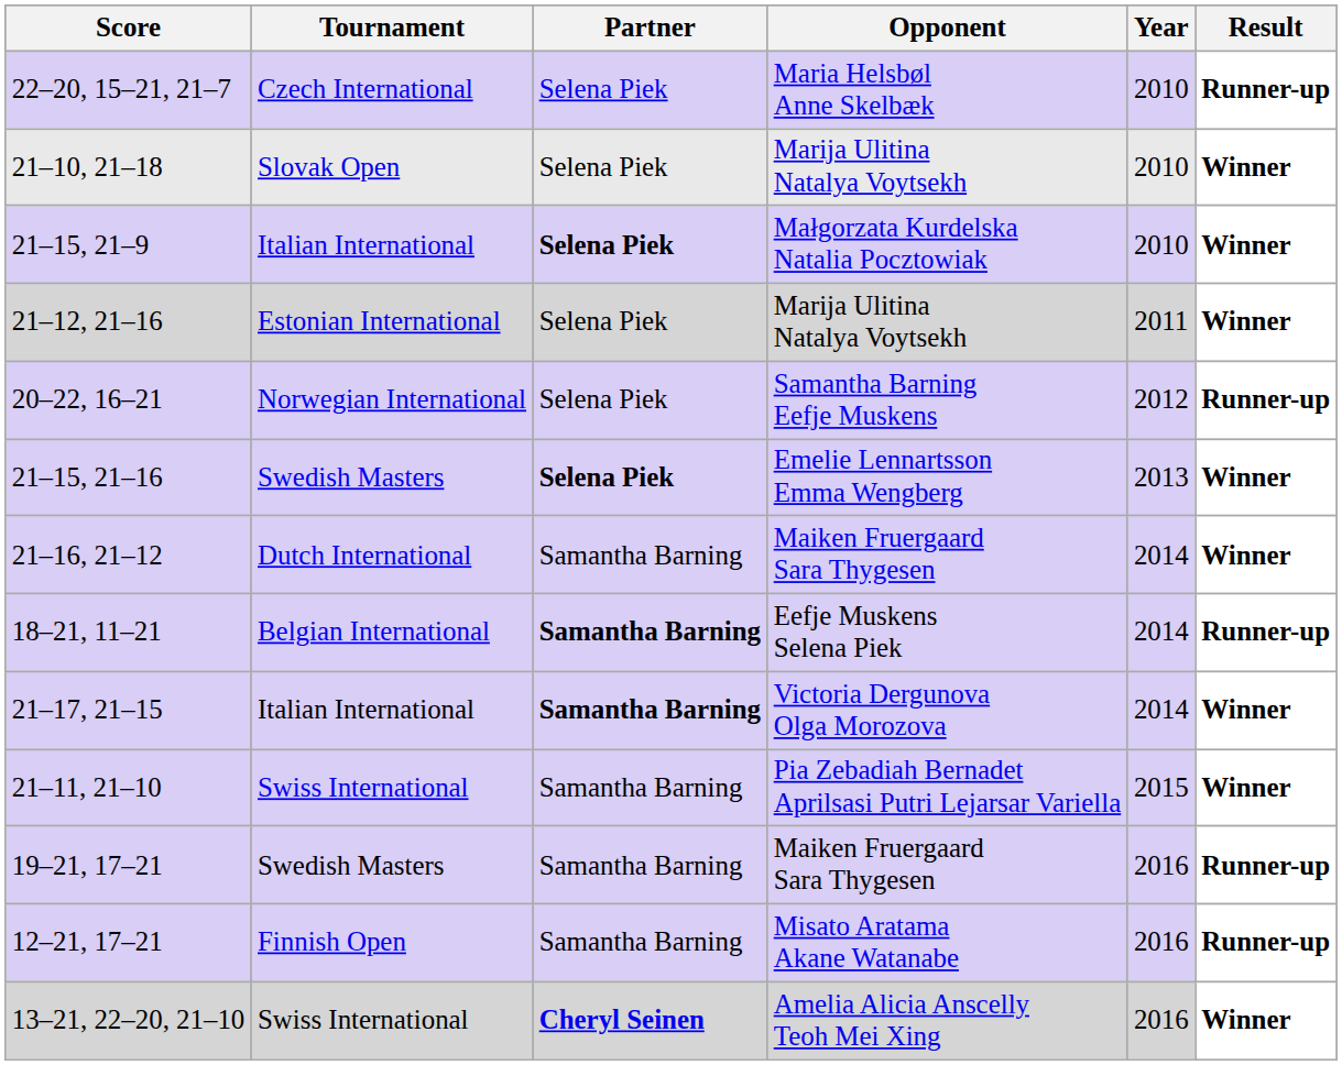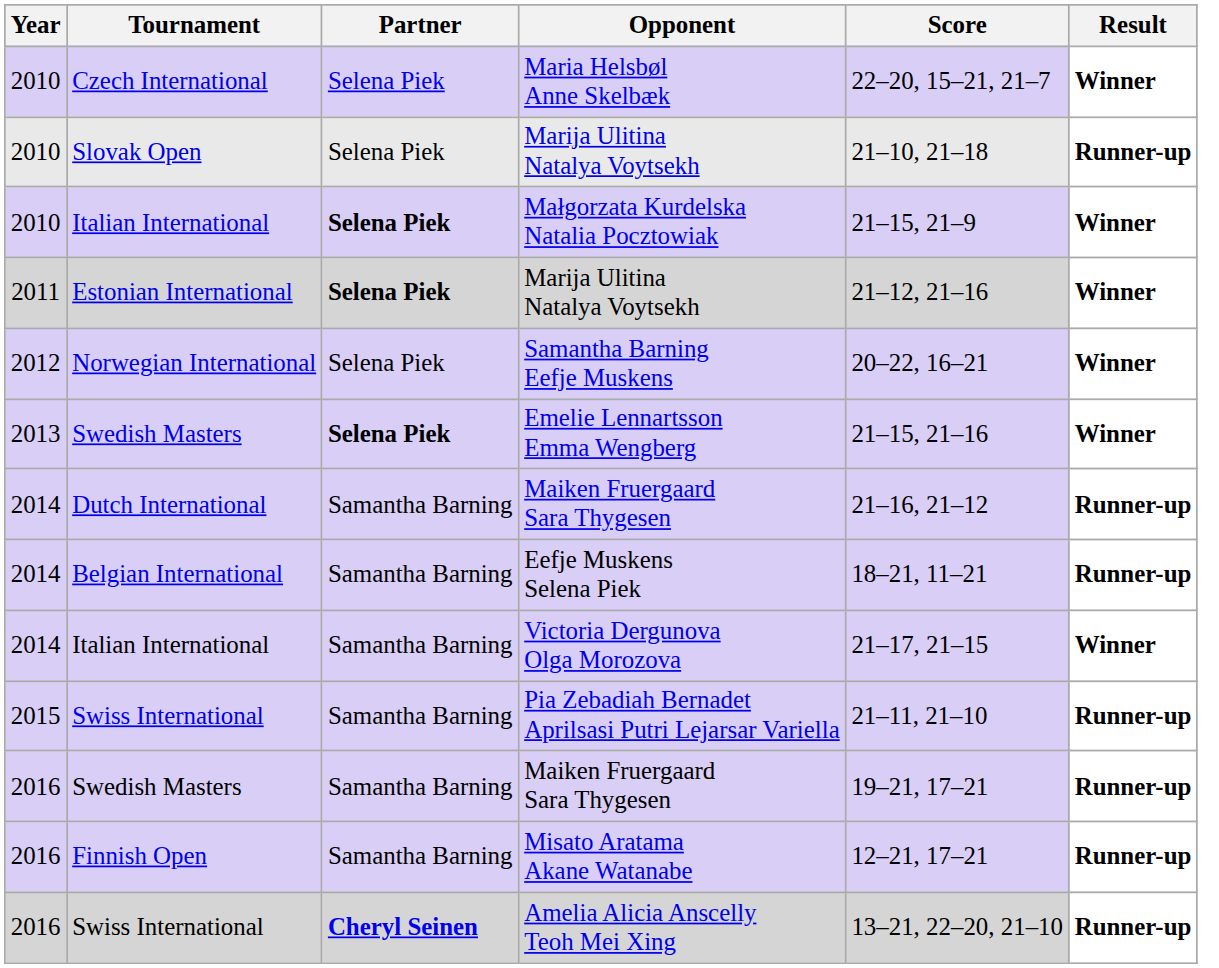 <table class="sortable wikitable" style="font-size: 90%;">
 <tr>
-<th>Score</th>
+<th>Year</th>
 <th>Tournament</th>
 <th>Partner</th>
 <th>Opponent</th>
-<th>Year</th>
+<th>Score</th>
 <th>Result</th>
 </tr>
 <tr style="background:#D8CEF6">
-<td align="left">22–20, 15–21, 21–7</td>
+<td align="center">2010</td>
 <td align="left"><a href='#'>Czech International</a></td>
 <td align="left"> <a href='#'>Selena Piek</a></td>
 <td align="left"> <a href='#'>Maria Helsbøl</a> <br>  <a href='#'>Anne Skelbæk</a></td>
-<td align="center">2010</td>
-<td style="text-align:left; background:white"> <strong>Runner-up</strong></td>
+<td align="left">22–20, 15–21, 21–7</td>
+<td style="text-align:left; background:white"> <strong>Winner</strong></td>
 </tr>
 <tr style="background:#E9E9E9">
-<td align="left">21–10, 21–18</td>
+<td align="center">2010</td>
 <td align="left"><a href='#'>Slovak Open</a></td>
 <td align="left"> Selena Piek</td>
 <td align="left"> <a href='#'>Marija Ulitina</a> <br>  <a href='#'>Natalya Voytsekh</a></td>
+<td align="left">21–10, 21–18</td>
+<td style="text-align:left; background:white"> <strong>Runner-up</strong></td>
+</tr>
+<tr style="background:#D8CEF6">
 <td align="center">2010</td>
+<td align="left"><a href='#'>Italian International</a></td>
+<td align="left"><strong> Selena Piek</strong></td>
+<td align="left"> <a href='#'>Małgorzata Kurdelska</a> <br>  <a href='#'>Natalia Pocztowiak</a></td>
+<td align="left">21–15, 21–9</td>
+<td style="text-align:left; background:white"> <strong>Winner</strong></td>
+</tr>
+<tr style="background:#D5D5D5">
+<td align="center">2011</td>
+<td align="left"><a href='#'>Estonian International</a></td>
+<td align="left"><strong> Selena Piek</strong></td>
+<td align="left"> Marija Ulitina <br>  Natalya Voytsekh</td>
+<td align="left">21–12, 21–16</td>
 <td style="text-align:left; background:white"> <strong>Winner</strong></td>
 </tr>
 <tr style="background:#D8CEF6">
-<td align="left">21–15, 21–9</td>
-<td align="left"><a href='#'>Italian International</a></td>
-<td align="left"><strong> Selena Piek</strong></td>
-<td align="left"> <a href='#'>Małgorzata Kurdelska</a> <br>  <a href='#'>Natalia Pocztowiak</a></td>
-<td align="center">2010</td>
-<td style="text-align:left; background:white"> <strong>Winner</strong></td>
-</tr>
-<tr style="background:#D5D5D5">
-<td align="left">21–12, 21–16</td>
-<td align="left"><a href='#'>Estonian International</a></td>
+<td align="center">2012</td>
+<td align="left"><a href='#'>Norwegian International</a></td>
 <td align="left"> Selena Piek</td>
-<td align="left"> Marija Ulitina <br>  Natalya Voytsekh</td>
-<td align="center">2011</td>
+<td align="left"> <a href='#'>Samantha Barning</a> <br>  <a href='#'>Eefje Muskens</a></td>
+<td align="left">20–22, 16–21</td>
 <td style="text-align:left; background:white"> <strong>Winner</strong></td>
 </tr>
 <tr style="background:#D8CEF6">
-<td align="left">20–22, 16–21</td>
-<td align="left"><a href='#'>Norwegian International</a></td>
-<td align="left"> Selena Piek</td>
-<td align="left"> <a href='#'>Samantha Barning</a> <br>  <a href='#'>Eefje Muskens</a></td>
-<td align="center">2012</td>
+<td align="center">2013</td>
+<td align="left"><a href='#'>Swedish Masters</a></td>
+<td align="left"><strong> Selena Piek</strong></td>
+<td align="left"> <a href='#'>Emelie Lennartsson</a> <br>  <a href='#'>Emma Wengberg</a></td>
+<td align="left">21–15, 21–16</td>
+<td style="text-align:left; background:white"> <strong>Winner</strong></td>
+</tr>
+<tr style="background:#D8CEF6">
+<td align="center">2014</td>
+<td align="left"><a href='#'>Dutch International</a></td>
+<td align="left"> Samantha Barning</td>
+<td align="left"> <a href='#'>Maiken Fruergaard</a> <br>  <a href='#'>Sara Thygesen</a></td>
+<td align="left">21–16, 21–12</td>
 <td style="text-align:left; background:white"> <strong>Runner-up</strong></td>
 </tr>
 <tr style="background:#D8CEF6">
-<td align="left">21–15, 21–16</td>
-<td align="left"><a href='#'>Swedish Masters</a></td>
-<td align="left"><strong> Selena Piek</strong></td>
-<td align="left"> <a href='#'>Emelie Lennartsson</a> <br>  <a href='#'>Emma Wengberg</a></td>
-<td align="center">2013</td>
+<td align="center">2014</td>
+<td align="left"><a href='#'>Belgian International</a></td>
+<td align="left"> Samantha Barning</td>
+<td align="left"> Eefje Muskens <br>  Selena Piek</td>
+<td align="left">18–21, 11–21</td>
+<td style="text-align:left; background:white"> <strong>Runner-up</strong></td>
+</tr>
+<tr style="background:#D8CEF6">
+<td align="center">2014</td>
+<td align="left">Italian International</td>
+<td align="left"> Samantha Barning</td>
+<td align="left"> <a href='#'>Victoria Dergunova</a> <br>  <a href='#'>Olga Morozova</a></td>
+<td align="left">21–17, 21–15</td>
 <td style="text-align:left; background:white"> <strong>Winner</strong></td>
 </tr>
 <tr style="background:#D8CEF6">
-<td align="left">21–16, 21–12</td>
-<td align="left"><a href='#'>Dutch International</a></td>
+<td align="center">2015</td>
+<td align="left"><a href='#'>Swiss International</a></td>
 <td align="left"> Samantha Barning</td>
-<td align="left"> <a href='#'>Maiken Fruergaard</a> <br>  <a href='#'>Sara Thygesen</a></td>
-<td align="center">2014</td>
-<td style="text-align:left; background:white"> <strong>Winner</strong></td>
-</tr>
-<tr style="background:#D8CEF6">
-<td align="left">18–21, 11–21</td>
-<td align="left"><a href='#'>Belgian International</a></td>
-<td align="left"><strong> Samantha Barning</strong></td>
-<td align="left"> Eefje Muskens <br>  Selena Piek</td>
-<td align="center">2014</td>
+<td align="left"> <a href='#'>Pia Zebadiah Bernadet</a> <br>  <a href='#'>Aprilsasi Putri Lejarsar Variella</a></td>
+<td align="left">21–11, 21–10</td>
 <td style="text-align:left; background:white"> <strong>Runner-up</strong></td>
 </tr>
 <tr style="background:#D8CEF6">
-<td align="left">21–17, 21–15</td>
-<td align="left">Italian International</td>
-<td align="left"><strong> Samantha Barning</strong></td>
-<td align="left"> <a href='#'>Victoria Dergunova</a> <br>  <a href='#'>Olga Morozova</a></td>
-<td align="center">2014</td>
-<td style="text-align:left; background:white"> <strong>Winner</strong></td>
-</tr>
-<tr style="background:#D8CEF6">
-<td align="left">21–11, 21–10</td>
-<td align="left"><a href='#'>Swiss International</a></td>
-<td align="left"> Samantha Barning</td>
-<td align="left"> <a href='#'>Pia Zebadiah Bernadet</a> <br>  <a href='#'>Aprilsasi Putri Lejarsar Variella</a></td>
-<td align="center">2015</td>
-<td style="text-align:left; background:white"> <strong>Winner</strong></td>
-</tr>
-<tr style="background:#D8CEF6">
-<td align="left">19–21, 17–21</td>
+<td align="center">2016</td>
 <td align="left">Swedish Masters</td>
 <td align="left"> Samantha Barning</td>
 <td align="left"> Maiken Fruergaard <br>  Sara Thygesen</td>
-<td align="center">2016</td>
+<td align="left">19–21, 17–21</td>
 <td style="text-align:left; background:white"> <strong>Runner-up</strong></td>
 </tr>
 <tr style="background:#D8CEF6">
-<td align="left">12–21, 17–21</td>
+<td align="center">2016</td>
 <td align="left"><a href='#'>Finnish Open</a></td>
 <td align="left"> Samantha Barning</td>
 <td align="left"> <a href='#'>Misato Aratama</a> <br>  <a href='#'>Akane Watanabe</a></td>
-<td align="center">2016</td>
+<td align="left">12–21, 17–21</td>
 <td style="text-align:left; background:white"> <strong>Runner-up</strong></td>
 </tr>
 <tr style="background:#D5D5D5">
-<td align="left">13–21, 22–20, 21–10</td>
+<td align="center">2016</td>
 <td align="left">Swiss International</td>
 <td align="left"><strong> <a href='#'>Cheryl Seinen</a></strong></td>
 <td align="left"> <a href='#'>Amelia Alicia Anscelly</a><br> <a href='#'>Teoh Mei Xing</a></td>
-<td align="center">2016</td>
-<td style="text-align:left; background:white"> <strong>Winner</strong></td>
+<td align="left">13–21, 22–20, 21–10</td>
+<td style="text-align:left; background:white"> <strong>Runner-up</strong></td>
 </tr>
 </table>
